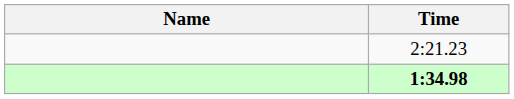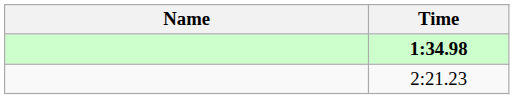 <table class="wikitable" style="text-align:center;">
 <tr>
 <th style="width:19em">Name</th>
 <th style="width:7em">Time</th>
 </tr>
+<tr bgcolor=ccffcc>
+<td align=left><strong></strong></td>
+<td><strong>1:34.98</strong></td>
+</tr>
 <tr>
 <td align=left></td>
 <td>2:21.23</td>
 </tr>
-<tr bgcolor=ccffcc>
-<td align=left><strong></strong></td>
-<td><strong>1:34.98</strong></td>
-</tr>
 </table>
